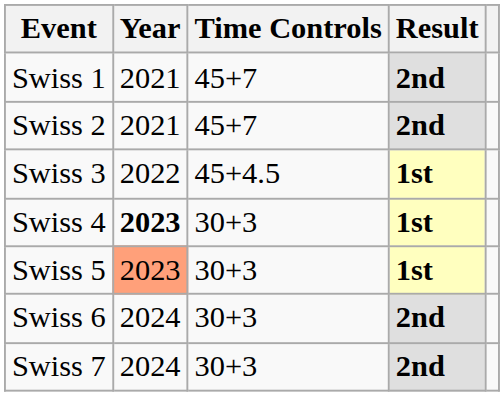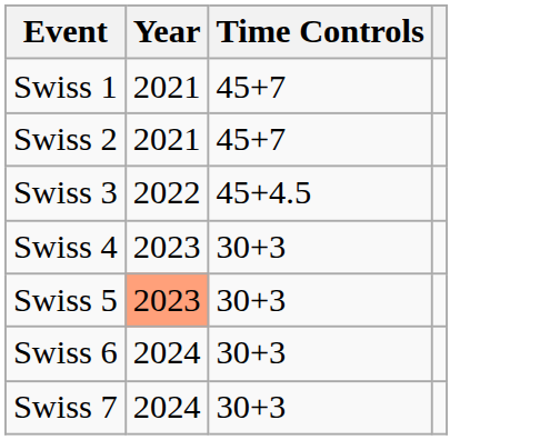 <table class="wikitable">
 <tr>
 <th>Event</th>
 <th>Year</th>
 <th>Time Controls</th>
-<th>Result</th>
 <th></th>
 </tr>
 <tr>
 <td>Swiss 1</td>
 <td>2021</td>
 <td>45+7</td>
-<td style="background:#DFDFDF;"><strong>2nd</strong></td>
 <td></td>
 </tr>
 <tr>
 <td>Swiss 2</td>
 <td>2021</td>
 <td>45+7</td>
-<td style="background:#DFDFDF;"><strong>2nd</strong></td>
 <td></td>
 </tr>
 <tr>
 <td>Swiss 3</td>
 <td>2022</td>
 <td>45+4.5</td>
-<td style="background:#FFFFBF;"><strong>1st</strong></td>
 <td></td>
 </tr>
 <tr>
 <td>Swiss 4</td>
-<td><strong>2023</strong></td>
+<td>2023</td>
 <td>30+3</td>
-<td style="background:#FFFFBF;"><strong>1st</strong></td>
 <td></td>
 </tr>
 <tr>
 <td>Swiss 5</td>
 <td style="background: lightsalmon;">2023</td>
 <td>30+3</td>
-<td style="background:#FFFFBF;"><strong>1st</strong></td>
 <td></td>
 </tr>
 <tr>
 <td>Swiss 6</td>
 <td>2024</td>
 <td>30+3</td>
-<td style="background:#DFDFDF;"><strong>2nd</strong></td>
 <td></td>
 </tr>
 <tr>
 <td>Swiss 7</td>
 <td>2024</td>
 <td>30+3</td>
-<td style="background:#DFDFDF;"><strong>2nd</strong></td>
 <td></td>
 </tr>
 </table>
